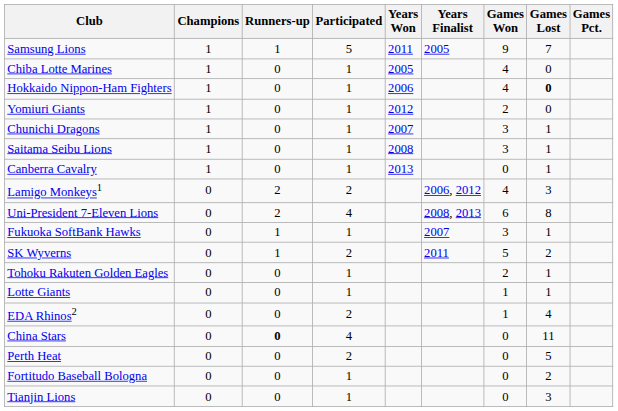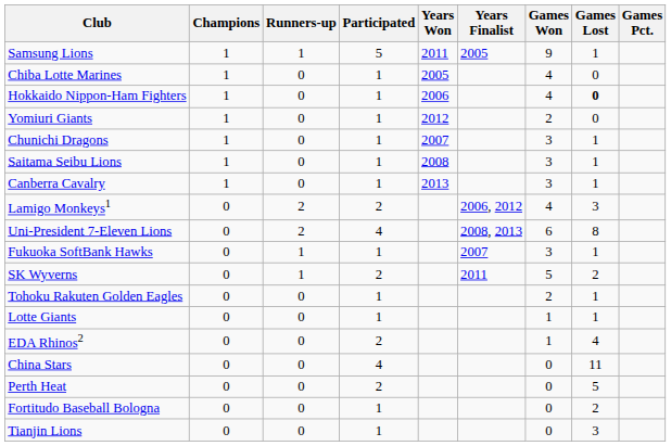 <table class="wikitable sortable" style="text-align:center;">
 <tr>
 <th>Club</th>
 <th>Champions</th>
 <th>Runners-up</th>
 <th>Participated</th>
 <th>Years<br>Won</th>
 <th>Years<br>Finalist</th>
 <th>Games<br>Won</th>
 <th>Games<br>Lost</th>
 <th>Games<br>Pct.</th>
 </tr>
 <tr>
 <td align=left> <a href='#'>Samsung Lions</a></td>
 <td>1</td>
 <td>1</td>
 <td>5</td>
 <td align=left><a href='#'>2011</a></td>
 <td align=left><a href='#'>2005</a></td>
 <td>9</td>
-<td>7</td>
+<td>1</td>
 <td></td>
 </tr>
 <tr>
 <td align=left> <a href='#'>Chiba Lotte Marines</a></td>
 <td>1</td>
 <td>0</td>
 <td>1</td>
 <td align=left><a href='#'>2005</a></td>
 <td align=left></td>
 <td>4</td>
 <td>0</td>
 <td></td>
 </tr>
 <tr>
 <td align=left> <a href='#'>Hokkaido Nippon-Ham Fighters</a></td>
 <td>1</td>
 <td>0</td>
 <td>1</td>
 <td align=left><a href='#'>2006</a></td>
 <td align=left></td>
 <td>4</td>
 <td><strong>0</strong></td>
 <td></td>
 </tr>
 <tr>
 <td align=left> <a href='#'>Yomiuri Giants</a></td>
 <td>1</td>
 <td>0</td>
 <td>1</td>
 <td align=left><a href='#'>2012</a></td>
 <td align=left></td>
 <td>2</td>
 <td>0</td>
 <td></td>
 </tr>
 <tr>
 <td align=left> <a href='#'>Chunichi Dragons</a></td>
 <td>1</td>
 <td>0</td>
 <td>1</td>
 <td align=left><a href='#'>2007</a></td>
 <td align=left></td>
 <td>3</td>
 <td>1</td>
 <td></td>
 </tr>
 <tr>
 <td align=left> <a href='#'>Saitama Seibu Lions</a></td>
 <td>1</td>
 <td>0</td>
 <td>1</td>
 <td align=left><a href='#'>2008</a></td>
 <td align=left></td>
 <td>3</td>
 <td>1</td>
 <td></td>
 </tr>
 <tr>
 <td align=left> <a href='#'>Canberra Cavalry</a></td>
 <td>1</td>
 <td>0</td>
 <td>1</td>
 <td align=left><a href='#'>2013</a></td>
 <td align=left></td>
-<td>0</td>
+<td>3</td>
 <td>1</td>
 <td></td>
 </tr>
 <tr>
 <td align=left> <a href='#'>Lamigo Monkeys</a><sup>1</sup></td>
 <td>0</td>
 <td>2</td>
 <td>2</td>
 <td align=left></td>
 <td align=left><a href='#'>2006</a>, <a href='#'>2012</a></td>
 <td>4</td>
 <td>3</td>
 <td></td>
 </tr>
 <tr>
 <td align=left> <a href='#'>Uni-President 7-Eleven Lions</a></td>
 <td>0</td>
 <td>2</td>
 <td>4</td>
 <td align=left></td>
 <td align=left><a href='#'>2008</a>, <a href='#'>2013</a></td>
 <td>6</td>
 <td>8</td>
 <td></td>
 </tr>
 <tr>
 <td align=left> <a href='#'>Fukuoka SoftBank Hawks</a></td>
 <td>0</td>
 <td>1</td>
 <td>1</td>
 <td align=left></td>
 <td align=left><a href='#'>2007</a></td>
 <td>3</td>
 <td>1</td>
 <td></td>
 </tr>
 <tr>
 <td align=left> <a href='#'>SK Wyverns</a></td>
 <td>0</td>
 <td>1</td>
 <td>2</td>
 <td align=left></td>
 <td align=left><a href='#'>2011</a></td>
 <td>5</td>
 <td>2</td>
 <td></td>
 </tr>
 <tr>
 <td align=left> <a href='#'>Tohoku Rakuten Golden Eagles</a></td>
 <td>0</td>
 <td>0</td>
 <td>1</td>
 <td align=left></td>
 <td align=left></td>
 <td>2</td>
 <td>1</td>
 <td></td>
 </tr>
 <tr>
 <td align=left> <a href='#'>Lotte Giants</a></td>
 <td>0</td>
 <td>0</td>
 <td>1</td>
 <td align=left></td>
 <td align=left></td>
 <td>1</td>
 <td>1</td>
 <td></td>
 </tr>
 <tr>
 <td align=left> <a href='#'>EDA Rhinos</a><sup>2</sup></td>
 <td>0</td>
 <td>0</td>
 <td>2</td>
 <td align=left></td>
 <td align=left></td>
 <td>1</td>
 <td>4</td>
 <td></td>
 </tr>
 <tr>
 <td align=left> <a href='#'>China Stars</a></td>
 <td>0</td>
-<td><strong>0</strong></td>
+<td>0</td>
 <td>4</td>
 <td align=left></td>
 <td align=left></td>
 <td>0</td>
 <td>11</td>
 <td></td>
 </tr>
 <tr>
 <td align=left> <a href='#'>Perth Heat</a></td>
 <td>0</td>
 <td>0</td>
 <td>2</td>
 <td align=left></td>
 <td align=left></td>
 <td>0</td>
 <td>5</td>
 <td></td>
 </tr>
 <tr>
 <td align=left> <a href='#'>Fortitudo Baseball Bologna</a></td>
 <td>0</td>
 <td>0</td>
 <td>1</td>
 <td align=left></td>
 <td align=left></td>
 <td>0</td>
 <td>2</td>
 <td></td>
 </tr>
 <tr>
 <td align=left> <a href='#'>Tianjin Lions</a></td>
 <td>0</td>
 <td>0</td>
 <td>1</td>
 <td align=left></td>
 <td align=left></td>
 <td>0</td>
 <td>3</td>
 <td></td>
 </tr>
 </table>
